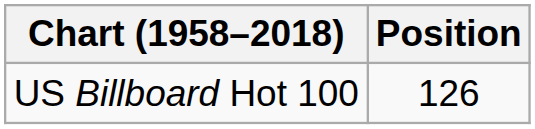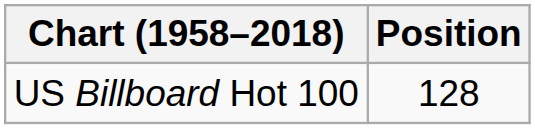 <table class="wikitable">
 <tr>
 <th>Chart (1958–2018)</th>
 <th>Position</th>
 </tr>
 <tr>
 <td>US <em>Billboard</em> Hot 100</td>
-<td style="text-align:center;">126</td>
+<td style="text-align:center;">128</td>
 </tr>
 </table>
